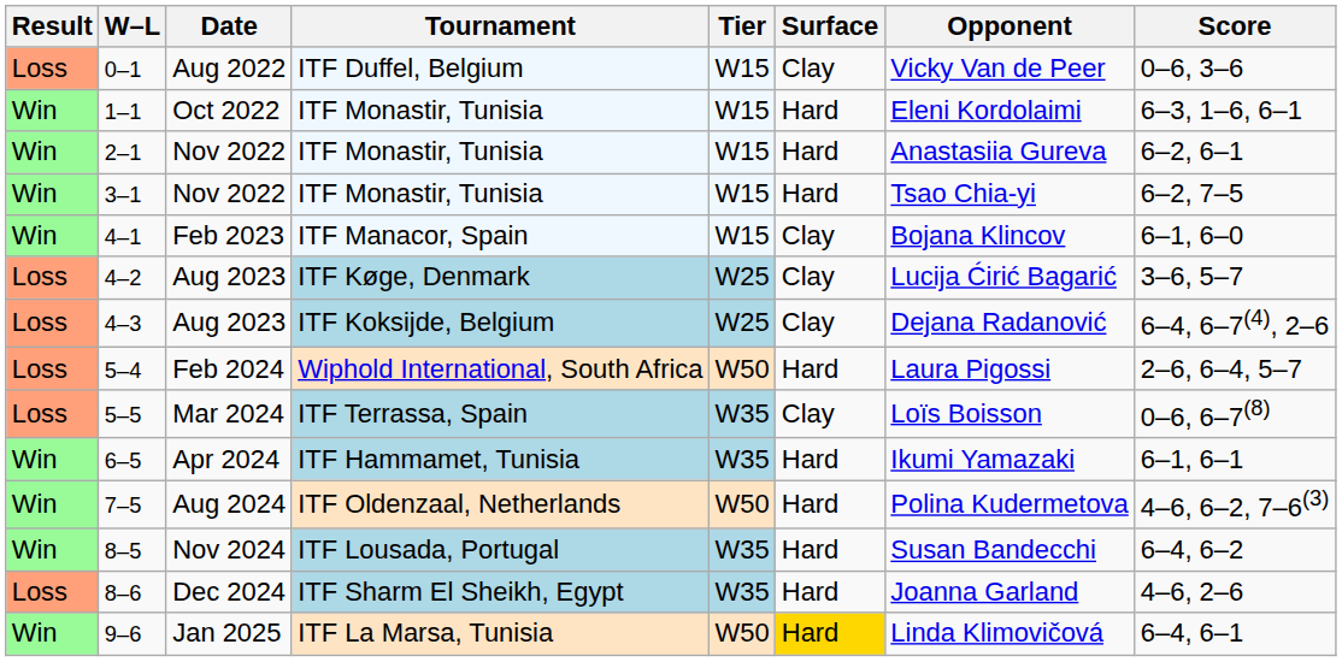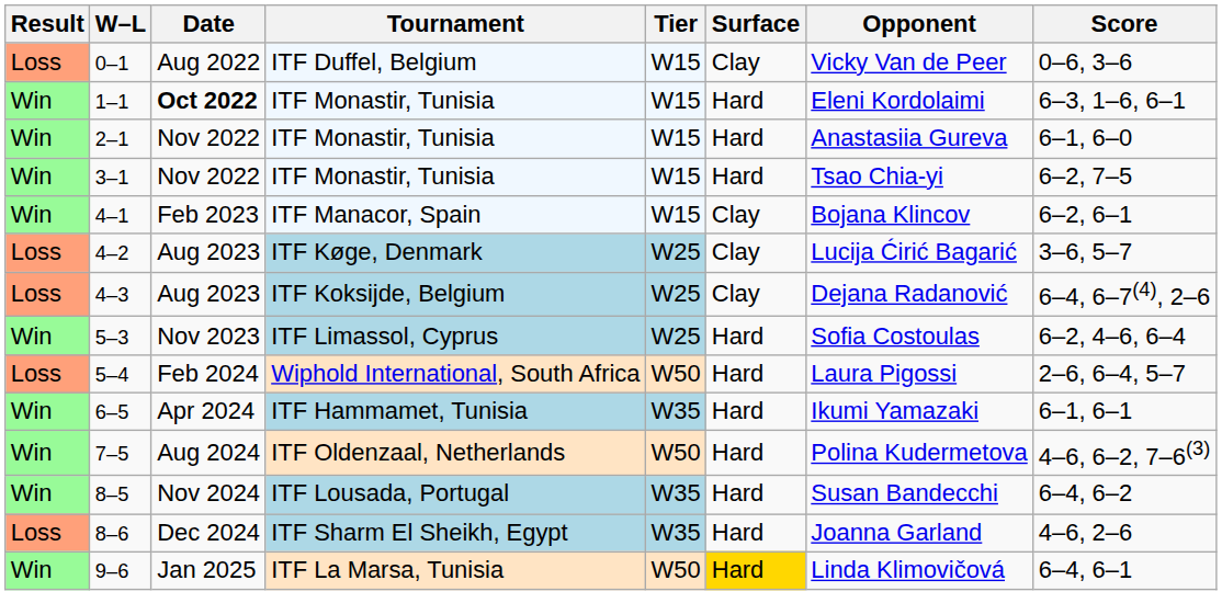 <table class="sortable wikitable">
 <tr>
 <th>Result</th>
 <th class="unsortable">W–L</th>
 <th>Date</th>
 <th>Tournament</th>
 <th>Tier</th>
 <th>Surface</th>
 <th>Opponent</th>
 <th class=unsortable>Score</th>
 </tr>
 <tr>
 <td style="background:#FFA07A;">Loss</td>
 <td><small>0–1</small></td>
 <td>Aug 2022</td>
 <td style="background:#f0f8ff;">ITF Duffel, Belgium</td>
 <td style="background:#f0f8ff;">W15</td>
 <td>Clay</td>
 <td> <a href='#'>Vicky Van de Peer</a></td>
 <td>0–6, 3–6</td>
 </tr>
 <tr>
 <td style="background:#98fb98;">Win</td>
 <td><small>1–1</small></td>
-<td>Oct 2022</td>
+<td><strong>Oct 2022</strong></td>
 <td style="background:#f0f8ff;">ITF Monastir, Tunisia</td>
 <td style="background:#f0f8ff;">W15</td>
 <td>Hard</td>
 <td> <a href='#'>Eleni Kordolaimi</a></td>
 <td>6–3, 1–6, 6–1</td>
 </tr>
 <tr>
 <td style="background:#98fb98;">Win</td>
 <td><small>2–1</small></td>
 <td>Nov 2022</td>
 <td style="background:#f0f8ff;">ITF Monastir, Tunisia</td>
 <td style="background:#f0f8ff;">W15</td>
 <td>Hard</td>
 <td> <a href='#'>Anastasiia Gureva</a></td>
-<td>6–2, 6–1</td>
+<td>6–1, 6–0</td>
 </tr>
 <tr>
 <td style="background:#98fb98;">Win</td>
 <td><small>3–1</small></td>
 <td>Nov 2022</td>
 <td style="background:#f0f8ff;">ITF Monastir, Tunisia</td>
 <td style="background:#f0f8ff;">W15</td>
 <td>Hard</td>
 <td> <a href='#'>Tsao Chia-yi</a></td>
 <td>6–2, 7–5</td>
 </tr>
 <tr>
 <td style="background:#98fb98;">Win</td>
 <td><small>4–1</small></td>
 <td>Feb 2023</td>
 <td style="background:#f0f8ff;">ITF Manacor, Spain</td>
 <td style="background:#f0f8ff;">W15</td>
 <td>Clay</td>
 <td> <a href='#'>Bojana Klincov</a></td>
-<td>6–1, 6–0</td>
+<td>6–2, 6–1</td>
 </tr>
 <tr>
 <td style="background:#FFA07A;">Loss</td>
 <td><small>4–2</small></td>
 <td>Aug 2023</td>
 <td style="background:lightblue;">ITF Køge, Denmark</td>
 <td style="background:lightblue;">W25</td>
 <td>Clay</td>
 <td> <a href='#'>Lucija Ćirić Bagarić</a></td>
 <td>3–6, 5–7</td>
 </tr>
 <tr>
 <td style="background:#FFA07A;">Loss</td>
 <td><small>4–3</small></td>
 <td>Aug 2023</td>
 <td style="background:lightblue;">ITF Koksijde, Belgium</td>
 <td style="background:lightblue;">W25</td>
 <td>Clay</td>
 <td> <a href='#'>Dejana Radanović</a></td>
 <td>6–4, 6–7<sup>(4)</sup>, 2–6</td>
 </tr>
 <tr>
+<td style="background:#98fb98;">Win</td>
+<td><small>5–3</small></td>
+<td>Nov 2023</td>
+<td style="background:lightblue;">ITF Limassol, Cyprus</td>
+<td style="background:lightblue;">W25</td>
+<td>Hard</td>
+<td> <a href='#'>Sofia Costoulas</a></td>
+<td>6–2, 4–6, 6–4</td>
+</tr>
+<tr>
 <td style="background:#FFA07A;">Loss</td>
 <td><small>5–4</small></td>
 <td>Feb 2024</td>
 <td style="background:#ffe4c4;"><a href='#'>Wiphold International</a>, South Africa</td>
 <td style="background:#ffe4c4;">W50</td>
 <td>Hard</td>
 <td> <a href='#'>Laura Pigossi</a></td>
 <td>2–6, 6–4, 5–7</td>
-</tr>
-<tr>
-<td style="background:#FFA07A;">Loss</td>
-<td><small>5–5</small></td>
-<td>Mar 2024</td>
-<td style="background:lightblue;">ITF Terrassa, Spain</td>
-<td style="background:lightblue;">W35</td>
-<td>Clay</td>
-<td> <a href='#'>Loïs Boisson</a></td>
-<td>0–6, 6–7<sup>(8)</sup></td>
 </tr>
 <tr>
 <td style="background:#98fb98;">Win</td>
 <td><small>6–5</small></td>
 <td>Apr 2024</td>
 <td style="background:lightblue;">ITF Hammamet, Tunisia</td>
 <td style="background:lightblue;">W35</td>
 <td>Hard</td>
 <td> <a href='#'>Ikumi Yamazaki</a></td>
 <td>6–1, 6–1</td>
 </tr>
 <tr>
 <td style="background:#98fb98;">Win</td>
 <td><small>7–5</small></td>
 <td>Aug 2024</td>
 <td style="background:#ffe4c4;">ITF Oldenzaal, Netherlands</td>
 <td style="background:#ffe4c4;">W50</td>
 <td>Hard</td>
 <td> <a href='#'>Polina Kudermetova</a></td>
 <td>4–6, 6–2, 7–6<sup>(3)</sup></td>
 </tr>
 <tr>
 <td style="background:#98fb98;">Win</td>
 <td><small>8–5</small></td>
 <td>Nov 2024</td>
 <td style="background:lightblue;">ITF Lousada, Portugal</td>
 <td style="background:lightblue;">W35</td>
 <td>Hard</td>
 <td> <a href='#'>Susan Bandecchi</a></td>
 <td>6–4, 6–2</td>
 </tr>
 <tr>
 <td style="background:#FFA07A;">Loss</td>
 <td><small>8–6</small></td>
 <td>Dec 2024</td>
 <td style="background:lightblue;">ITF Sharm El Sheikh, Egypt</td>
 <td style="background:lightblue;">W35</td>
 <td>Hard</td>
 <td> <a href='#'>Joanna Garland</a></td>
 <td>4–6, 2–6</td>
 </tr>
 <tr>
 <td style="background:#98fb98;">Win</td>
 <td><small>9–6</small></td>
 <td>Jan 2025</td>
 <td style="background:#ffe4c4;">ITF La Marsa, Tunisia</td>
 <td style="background:#ffe4c4;">W50</td>
 <td style="background: gold;">Hard</td>
 <td> <a href='#'>Linda Klimovičová</a></td>
 <td>6–4, 6–1</td>
 </tr>
 </table>
